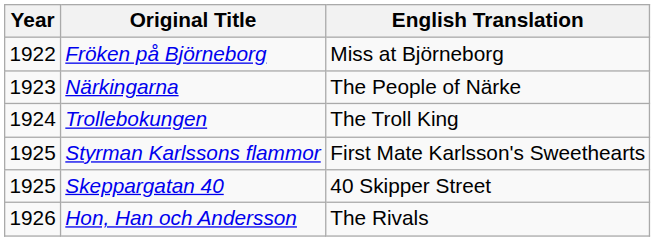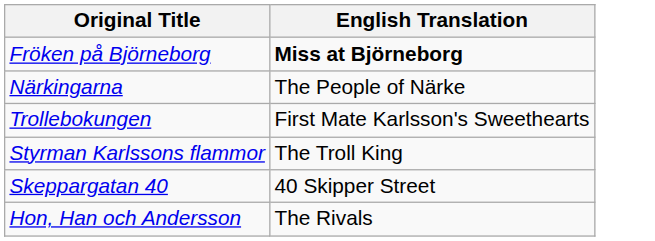 <table class="wikitable">
 <tr>
-<th>Year</th>
 <th>Original Title</th>
 <th>English Translation</th>
 </tr>
 <tr>
-<td>1922</td>
 <td><em><a href='#'>Fröken på Björneborg</a></em></td>
-<td>Miss at Björneborg</td>
+<td><strong>Miss at Björneborg</strong></td>
 </tr>
 <tr>
-<td>1923</td>
 <td><em><a href='#'>Närkingarna</a></em></td>
 <td>The People of Närke</td>
 </tr>
 <tr>
-<td>1924</td>
 <td><em><a href='#'>Trollebokungen</a></em></td>
+<td>First Mate Karlsson's Sweethearts</td>
+</tr>
+<tr>
+<td><em><a href='#'>Styrman Karlssons flammor</a></em></td>
 <td>The Troll King</td>
 </tr>
 <tr>
-<td>1925</td>
-<td><em><a href='#'>Styrman Karlssons flammor</a></em></td>
-<td>First Mate Karlsson's Sweethearts</td>
-</tr>
-<tr>
-<td>1925</td>
 <td><em><a href='#'>Skeppargatan 40</a></em></td>
 <td>40 Skipper Street</td>
 </tr>
 <tr>
-<td>1926</td>
 <td><em><a href='#'>Hon, Han och Andersson</a></em></td>
 <td>The Rivals</td>
 </tr>
 </table>
